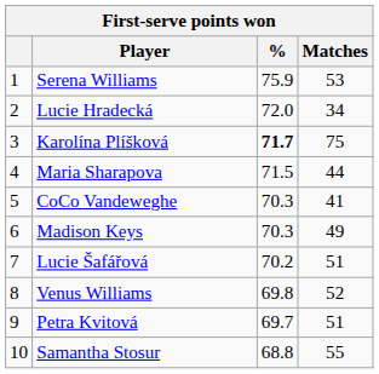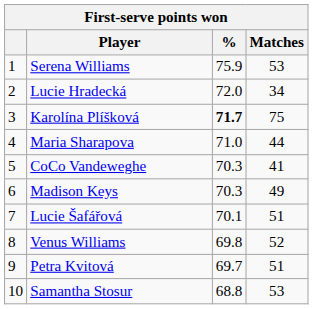 <table class="wikitable sortable" style=font-size:90%>
 <tr>
 <th colspan=4>First-serve points won</th>
 </tr>
 <tr>
 <th></th>
 <th width=170>Player</th>
 <th width=20>%</th>
 <th>Matches</th>
 </tr>
 <tr>
 <td>1</td>
 <td> <a href='#'>Serena Williams</a></td>
 <td>75.9</td>
 <td align=center>53</td>
 </tr>
 <tr>
 <td>2</td>
 <td> <a href='#'>Lucie Hradecká</a></td>
 <td>72.0</td>
 <td align=center>34</td>
 </tr>
 <tr>
 <td>3</td>
 <td> <a href='#'>Karolína Plíšková</a></td>
 <td><strong>71.7</strong></td>
 <td align=center>75</td>
 </tr>
 <tr>
 <td>4</td>
 <td> <a href='#'>Maria Sharapova</a></td>
-<td>71.5</td>
+<td>71.0</td>
 <td align=center>44</td>
 </tr>
 <tr>
 <td>5</td>
 <td> <a href='#'>CoCo Vandeweghe</a></td>
 <td>70.3</td>
 <td align=center>41</td>
 </tr>
 <tr>
 <td>6</td>
 <td> <a href='#'>Madison Keys</a></td>
 <td>70.3</td>
 <td align=center>49</td>
 </tr>
 <tr>
 <td>7</td>
 <td> <a href='#'>Lucie Šafářová</a></td>
-<td>70.2</td>
+<td>70.1</td>
 <td align=center>51</td>
 </tr>
 <tr>
 <td>8</td>
 <td> <a href='#'>Venus Williams</a></td>
 <td>69.8</td>
 <td align=center>52</td>
 </tr>
 <tr>
 <td>9</td>
 <td> <a href='#'>Petra Kvitová</a></td>
 <td>69.7</td>
 <td align=center>51</td>
 </tr>
 <tr>
 <td>10</td>
 <td> <a href='#'>Samantha Stosur</a></td>
 <td>68.8</td>
-<td align=center>55</td>
+<td align=center>53</td>
 </tr>
 </table>
